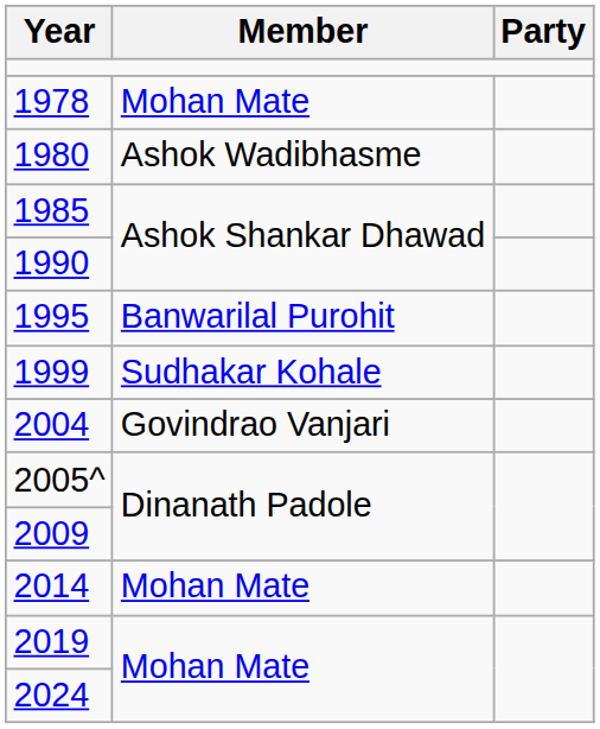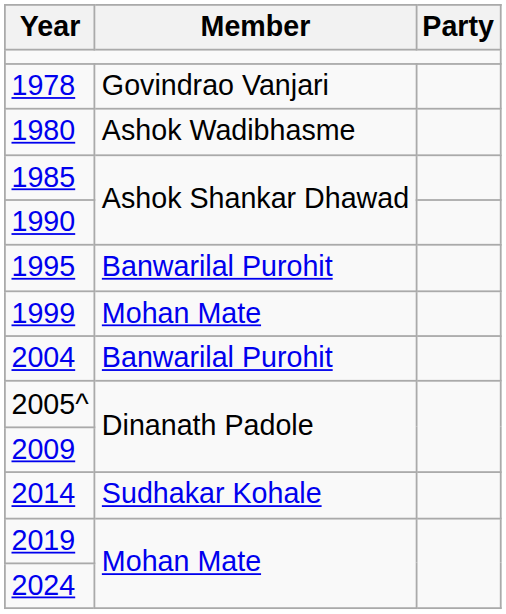 <table class="wikitable">
 <tr>
 <th>Year</th>
 <th>Member</th>
 <th colspan="2">Party</th>
 </tr>
 <tr>
 <td colspan="4"></td>
 </tr>
 <tr>
 <td><a href='#'>1978</a></td>
-<td><a href='#'>Mohan Mate</a></td>
+<td>Govindrao Vanjari</td>
 <td></td>
 </tr>
 <tr>
 <td><a href='#'>1980</a></td>
 <td>Ashok Wadibhasme</td>
 </tr>
 <tr>
 <td><a href='#'>1985</a></td>
 <td rowspan="2">Ashok Shankar Dhawad</td>
 <td></td>
 </tr>
 <tr>
 <td><a href='#'>1990</a></td>
 </tr>
 <tr>
 <td><a href='#'>1995</a></td>
 <td><a href='#'>Banwarilal Purohit</a></td>
 <td></td>
 </tr>
 <tr>
 <td><a href='#'>1999</a></td>
-<td><a href='#'>Sudhakar Kohale</a></td>
+<td><a href='#'>Mohan Mate</a></td>
 </tr>
 <tr>
 <td><a href='#'>2004</a></td>
-<td>Govindrao Vanjari</td>
+<td><a href='#'>Banwarilal Purohit</a></td>
 <td></td>
 </tr>
 <tr>
 <td>2005^</td>
 <td rowspan="2">Dinanath Padole</td>
 </tr>
 <tr>
 <td><a href='#'>2009</a></td>
 </tr>
 <tr>
 <td><a href='#'>2014</a></td>
-<td><a href='#'>Mohan Mate</a></td>
+<td><a href='#'>Sudhakar Kohale</a></td>
 <td></td>
 </tr>
 <tr>
 <td><a href='#'>2019</a></td>
 <td Rowspan=2><a href='#'>Mohan Mate</a></td>
 </tr>
 <tr>
 <td><a href='#'>2024</a></td>
 </tr>
 </table>
